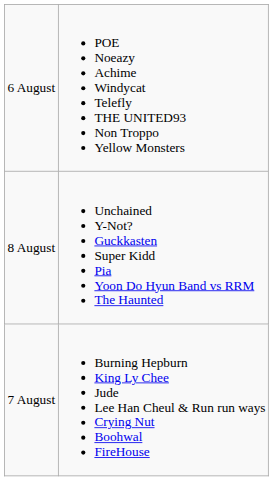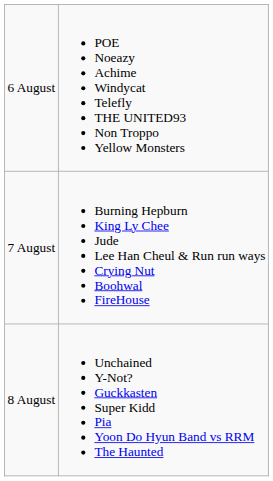 <table class="wikitable">
 <tr>
 <td>6 August</td>
 <td><br><ul><li> POE</li><li> Noeazy</li><li> Achime</li><li> Windycat</li><li> Telefly</li><li> THE UNITED93</li><li> Non Troppo</li><li> Yellow Monsters</li></ul></td>
 </tr>
 <tr>
+<td>7 August</td>
+<td><br><ul><li> Burning Hepburn</li><li> <a href='#'>King Ly Chee</a></li><li> Jude</li><li> Lee Han Cheul & Run run ways</li><li> <a href='#'>Crying Nut</a></li><li> <a href='#'>Boohwal</a></li><li> <a href='#'>FireHouse</a></li></ul></td>
+</tr>
+<tr>
 <td>8 August</td>
 <td><br><ul><li> Unchained</li><li> Y-Not?</li><li> <a href='#'>Guckkasten</a></li><li> Super Kidd</li><li> <a href='#'>Pia</a></li><li> <a href='#'>Yoon Do Hyun Band vs RRM</a></li><li> <a href='#'>The Haunted</a></li></ul></td>
 </tr>
-<tr>
-<td>7 August</td>
-<td><br><ul><li> Burning Hepburn</li><li> <a href='#'>King Ly Chee</a></li><li> Jude</li><li> Lee Han Cheul & Run run ways</li><li> <a href='#'>Crying Nut</a></li><li> <a href='#'>Boohwal</a></li><li> <a href='#'>FireHouse</a></li></ul></td>
-</tr>
 </table>
